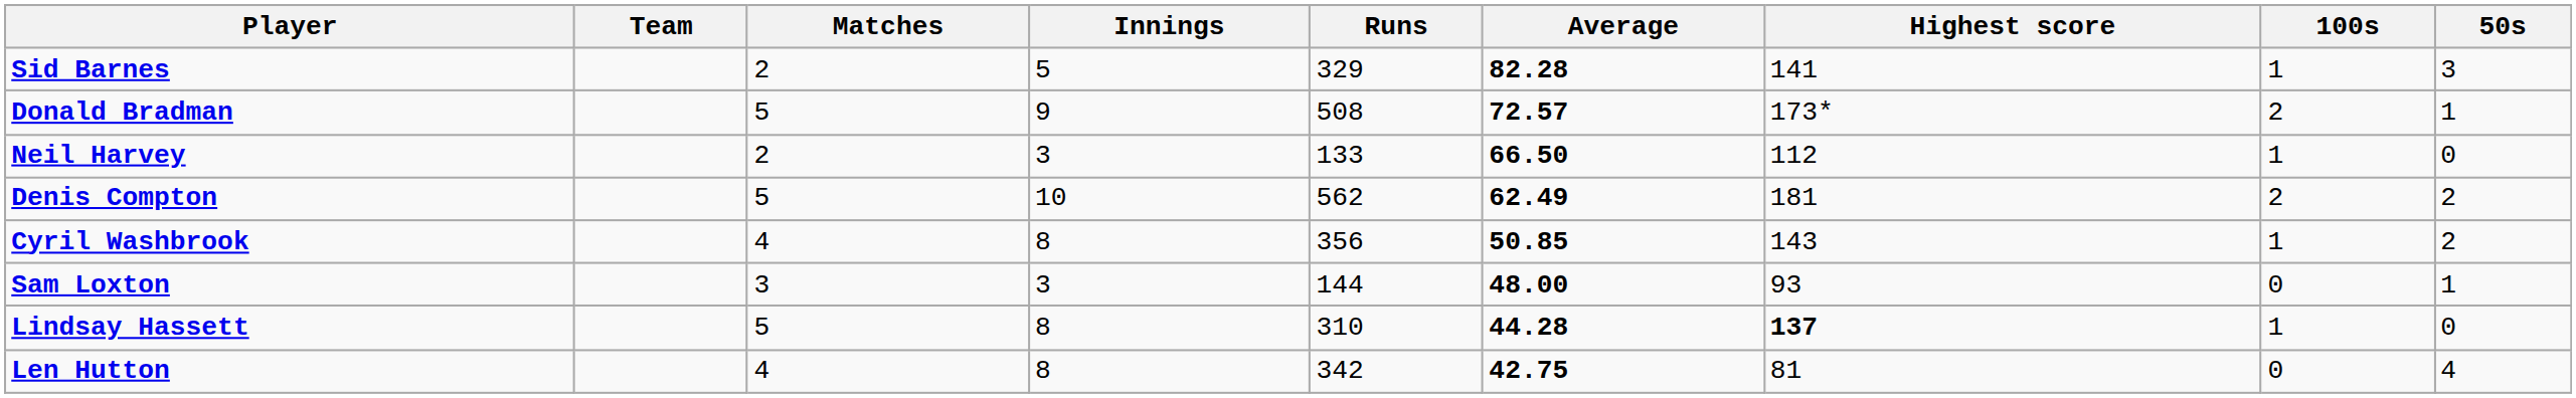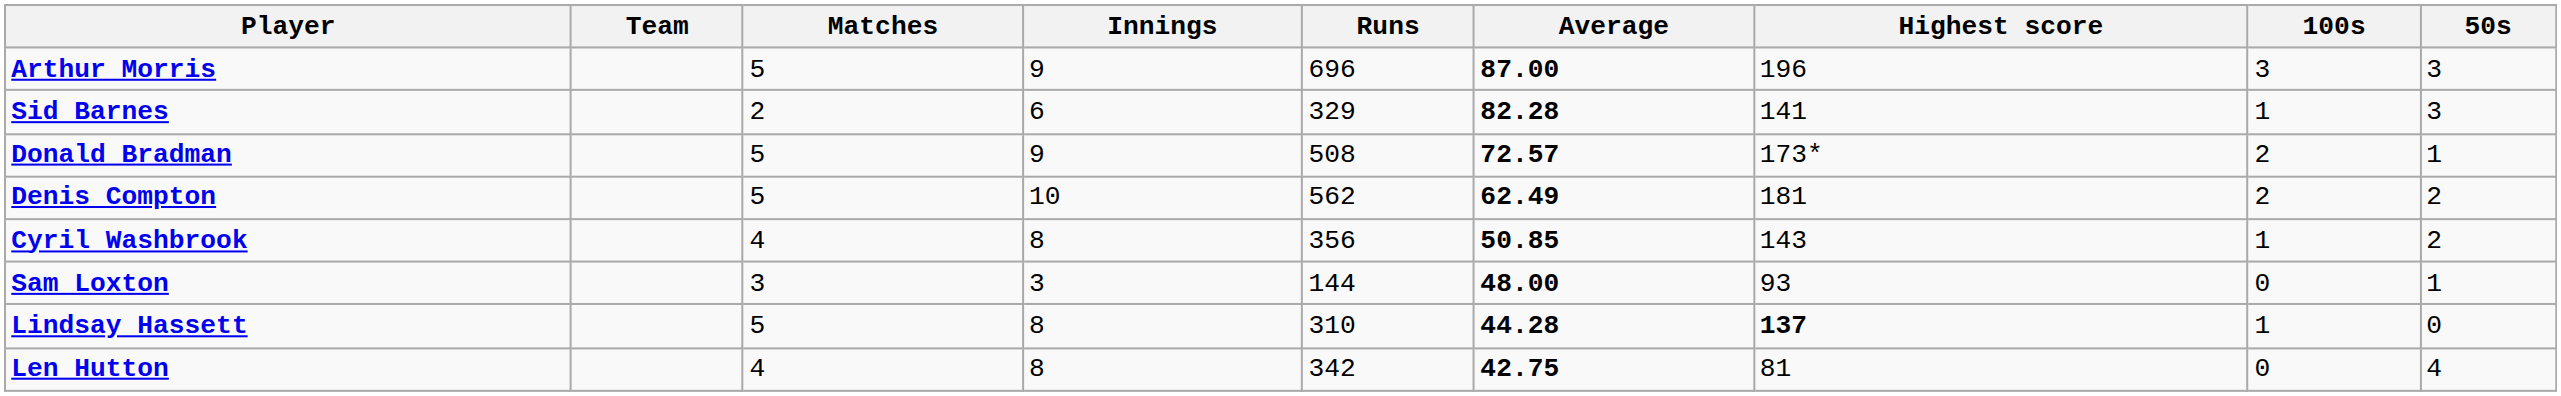 <table class="wikitable" style="width:100%;">
 <tr>
 <th>Player</th>
 <th>Team</th>
 <th>Matches</th>
 <th>Innings</th>
 <th>Runs</th>
 <th>Average</th>
 <th>Highest score</th>
 <th>100s</th>
 <th>50s</th>
 </tr>
 <tr>
+<td><strong><a href='#'>Arthur Morris</a></strong></td>
+<td></td>
+<td>5</td>
+<td>9</td>
+<td>696</td>
+<td><strong>87.00</strong></td>
+<td>196</td>
+<td>3</td>
+<td>3</td>
+</tr>
+<tr>
 <td><strong><a href='#'>Sid Barnes</a></strong></td>
 <td></td>
 <td>2</td>
-<td>5</td>
+<td>6</td>
 <td>329</td>
 <td><strong>82.28</strong></td>
 <td>141</td>
 <td>1</td>
 <td>3</td>
 </tr>
 <tr>
 <td><strong><a href='#'>Donald Bradman</a></strong></td>
 <td></td>
 <td>5</td>
 <td>9</td>
 <td>508</td>
 <td><strong>72.57</strong></td>
 <td>173*</td>
 <td>2</td>
 <td>1</td>
-</tr>
-<tr>
-<td><strong><a href='#'>Neil Harvey</a></strong></td>
-<td></td>
-<td>2</td>
-<td>3</td>
-<td>133</td>
-<td><strong>66.50</strong></td>
-<td>112</td>
-<td>1</td>
-<td>0</td>
 </tr>
 <tr>
 <td><strong><a href='#'>Denis Compton</a></strong></td>
 <td></td>
 <td>5</td>
 <td>10</td>
 <td>562</td>
 <td><strong>62.49</strong></td>
 <td>181</td>
 <td>2</td>
 <td>2</td>
 </tr>
 <tr>
 <td><strong><a href='#'>Cyril Washbrook</a></strong></td>
 <td></td>
 <td>4</td>
 <td>8</td>
 <td>356</td>
 <td><strong>50.85</strong></td>
 <td>143</td>
 <td>1</td>
 <td>2</td>
 </tr>
 <tr>
 <td><strong><a href='#'>Sam Loxton</a></strong></td>
 <td></td>
 <td>3</td>
 <td>3</td>
 <td>144</td>
 <td><strong>48.00</strong></td>
 <td>93</td>
 <td>0</td>
 <td>1</td>
 </tr>
 <tr>
 <td><strong><a href='#'>Lindsay Hassett</a></strong></td>
 <td></td>
 <td>5</td>
 <td>8</td>
 <td>310</td>
 <td><strong>44.28</strong></td>
 <td><strong>137</strong></td>
 <td>1</td>
 <td>0</td>
 </tr>
 <tr>
 <td><strong><a href='#'>Len Hutton</a></strong></td>
 <td></td>
 <td>4</td>
 <td>8</td>
 <td>342</td>
 <td><strong>42.75</strong></td>
 <td>81</td>
 <td>0</td>
 <td>4</td>
 </tr>
 </table>
